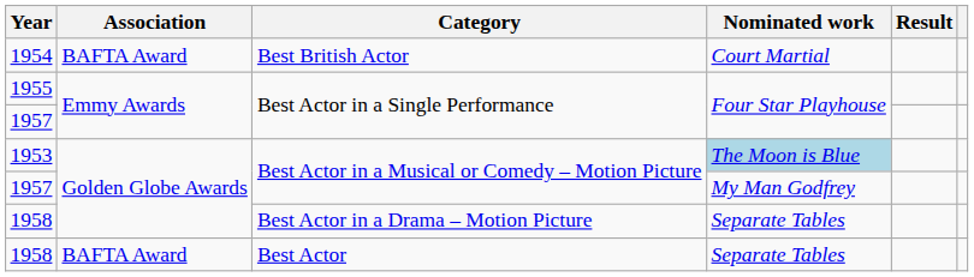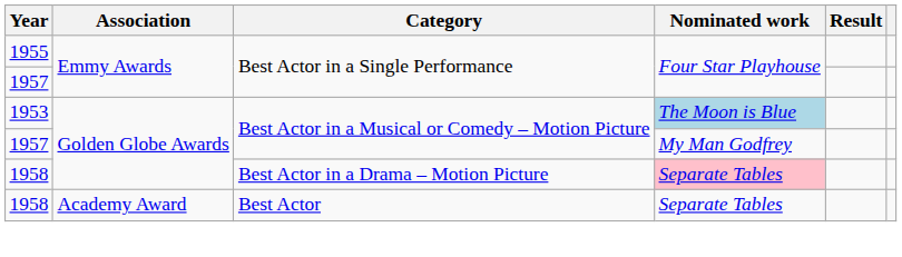 <table class="wikitable unsortable">
 <tr>
 <th>Year</th>
 <th>Association</th>
 <th>Category</th>
 <th>Nominated work</th>
 <th>Result</th>
 <th></th>
-</tr>
-<tr>
-<td><a href='#'>1954</a></td>
-<td><a href='#'>BAFTA Award</a></td>
-<td><a href='#'>Best British Actor</a></td>
-<td><em><a href='#'>Court Martial</a></em></td>
-<td></td>
-<td></td>
 </tr>
 <tr>
 <td><a href='#'>1955</a></td>
 <td rowspan=2><a href='#'>Emmy Awards</a></td>
 <td rowspan=2>Best Actor in a Single Performance</td>
 <td rowspan=2><em><a href='#'>Four Star Playhouse</a></em></td>
 <td></td>
 <td></td>
 </tr>
 <tr>
 <td><a href='#'>1957</a></td>
 <td></td>
 <td></td>
 </tr>
 <tr>
 <td><a href='#'>1953</a></td>
 <td rowspan=3><a href='#'>Golden Globe Awards</a></td>
 <td rowspan=2><a href='#'>Best Actor in a Musical or Comedy – Motion Picture</a></td>
 <td style="background: lightblue;"><em><a href='#'>The Moon is Blue</a></em></td>
 <td></td>
 <td></td>
 </tr>
 <tr>
 <td><a href='#'>1957</a></td>
 <td><em><a href='#'>My Man Godfrey</a></em></td>
 <td></td>
 <td></td>
 </tr>
 <tr>
 <td><a href='#'>1958</a></td>
 <td><a href='#'>Best Actor in a Drama – Motion Picture</a></td>
-<td><em><a href='#'>Separate Tables</a></em></td>
+<td style="background: pink;"><em><a href='#'>Separate Tables</a></em></td>
 <td></td>
 <td></td>
 </tr>
 <tr>
 <td><a href='#'>1958</a></td>
-<td><a href='#'>BAFTA Award</a></td>
+<td><a href='#'>Academy Award</a></td>
 <td><a href='#'>Best Actor</a></td>
 <td><em><a href='#'>Separate Tables</a></em></td>
 <td></td>
 <td></td>
 </tr>
 </table>
